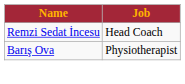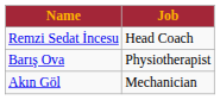 <table class="wikitable">
 <tr>
 <th style="color:#FFB300; background:#A32638;">Name</th>
 <th style="color:#FFB300; background:#A32638;">Job</th>
 </tr>
 <tr>
 <td> <a href='#'>Remzi Sedat İncesu</a></td>
 <td>Head Coach</td>
 </tr>
 <tr>
 <td> <a href='#'>Barış Ova</a></td>
 <td>Physiotherapist</td>
 </tr>
+<tr>
+<td> <a href='#'>Akın Göl</a></td>
+<td>Mechanician</td>
+</tr>
 </table>
